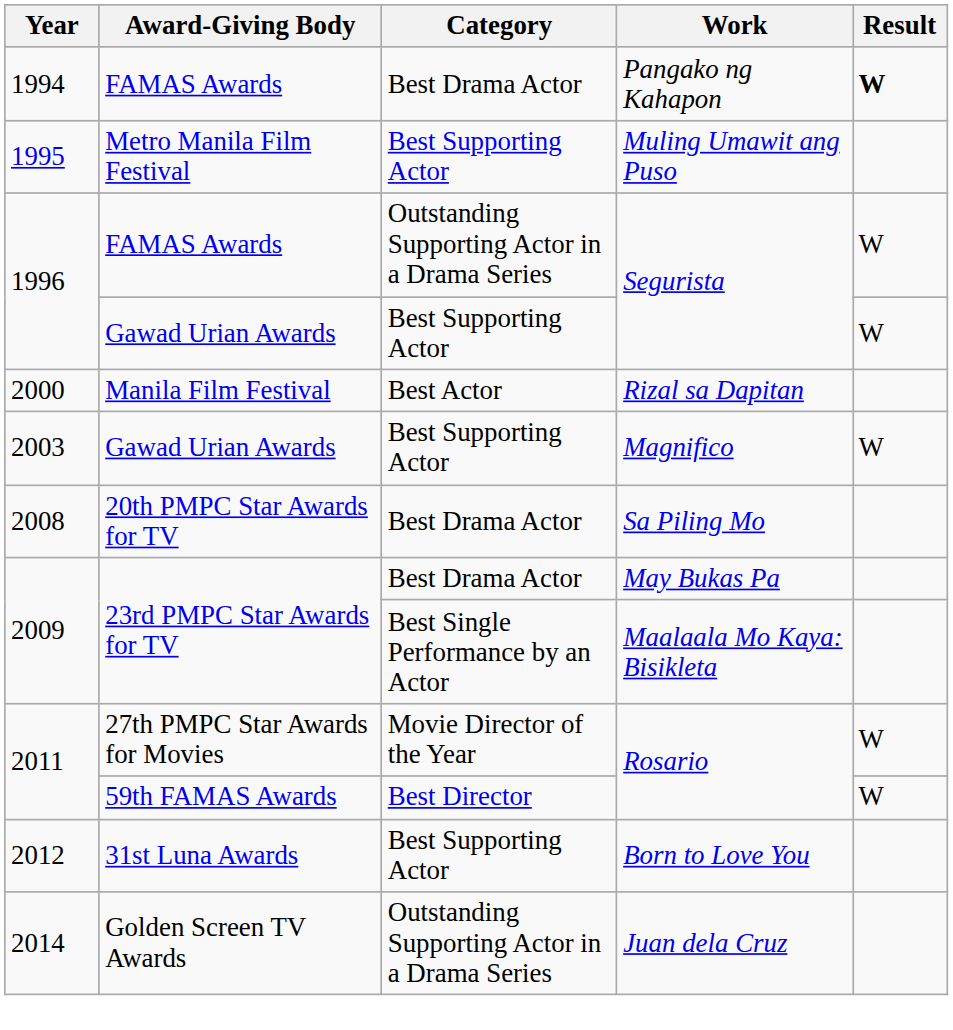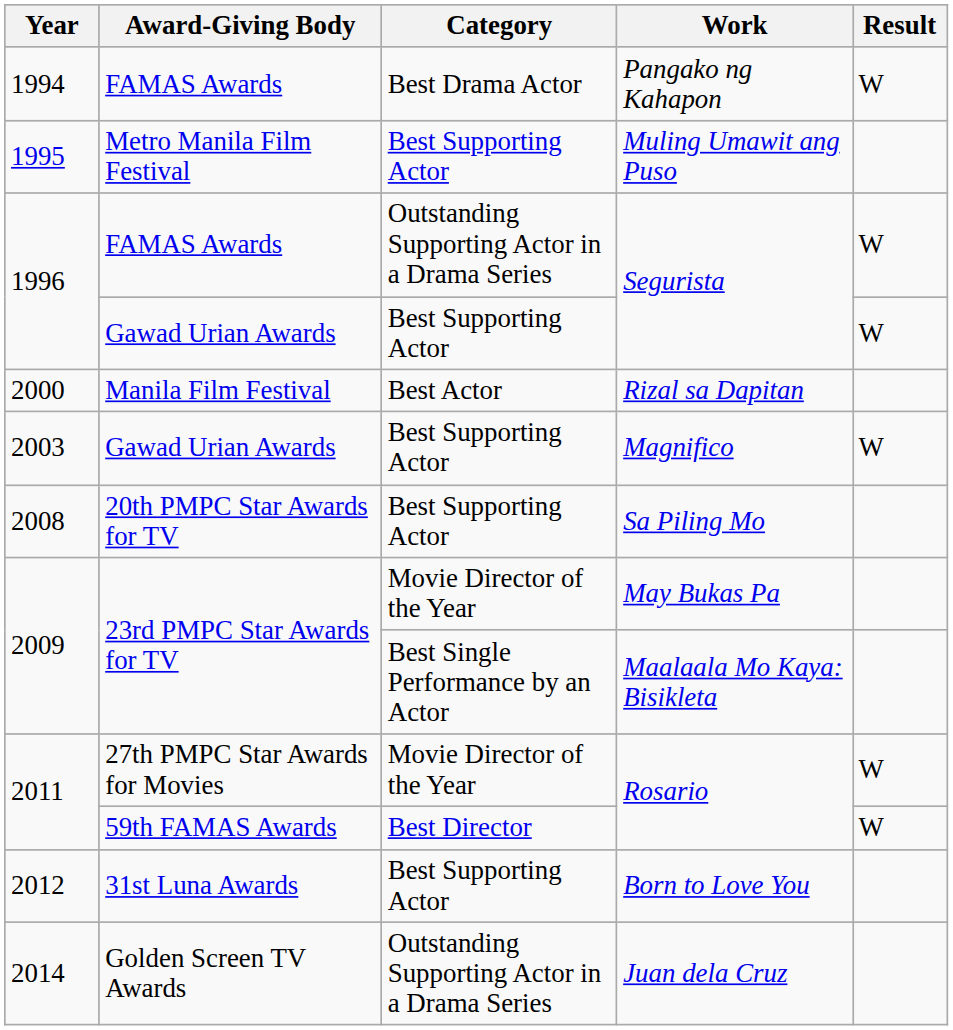 <table width="90%" class="wikitable sortable">
 <tr>
 <th width="10%">Year</th>
 <th width="30%">Award-Giving Body</th>
 <th width="25%">Category</th>
 <th width="25%">Work</th>
 <th width="10%">Result</th>
 </tr>
 <tr>
 <td>1994</td>
 <td><a href='#'>FAMAS Awards</a></td>
 <td>Best Drama Actor</td>
 <td><em>Pangako ng Kahapon</em></td>
-<td><strong>W</strong></td>
+<td>W</td>
 </tr>
 <tr>
 <td rowspan="1" align="left"><a href='#'>1995</a></td>
 <td rowspan="1" align="left"><a href='#'>Metro Manila Film Festival</a></td>
 <td align="left"><a href='#'>Best Supporting Actor</a></td>
 <td align="left"><em><a href='#'>Muling Umawit ang Puso</a></em></td>
 <td></td>
 </tr>
 <tr>
 <td rowspan="2">1996</td>
 <td><a href='#'>FAMAS Awards</a></td>
 <td>Outstanding Supporting Actor in a Drama Series</td>
 <td rowspan="2"><a href='#'><em>Segurista</em></a></td>
 <td>W</td>
 </tr>
 <tr>
 <td><a href='#'>Gawad Urian Awards</a></td>
 <td>Best Supporting Actor</td>
 <td>W</td>
 </tr>
 <tr>
 <td>2000</td>
 <td><a href='#'>Manila Film Festival</a></td>
 <td>Best Actor</td>
 <td><em><a href='#'>Rizal sa Dapitan</a></em></td>
 <td></td>
 </tr>
 <tr>
 <td>2003</td>
 <td><a href='#'>Gawad Urian Awards</a></td>
 <td>Best Supporting Actor</td>
 <td><em><a href='#'>Magnifico</a></em></td>
 <td>W</td>
 </tr>
 <tr>
 <td>2008</td>
 <td><a href='#'>20th PMPC Star Awards for TV</a></td>
-<td>Best Drama Actor</td>
+<td>Best Supporting Actor</td>
 <td><em><a href='#'>Sa Piling Mo</a></em></td>
 <td></td>
 </tr>
 <tr>
 <td rowspan=2>2009</td>
 <td rowspan=2><a href='#'>23rd PMPC Star Awards for TV</a></td>
-<td>Best Drama Actor</td>
+<td>Movie Director of the Year</td>
 <td><em><a href='#'>May Bukas Pa</a></em></td>
 <td></td>
 </tr>
 <tr>
 <td>Best Single Performance by an Actor</td>
 <td><em><a href='#'>Maalaala Mo Kaya: Bisikleta</a></em></td>
 <td></td>
 </tr>
 <tr>
 <td rowspan="2">2011</td>
 <td>27th PMPC Star Awards for Movies</td>
 <td>Movie Director of the Year</td>
 <td rowspan="2"><a href='#'><em>Rosario</em></a></td>
 <td>W</td>
 </tr>
 <tr>
 <td><a href='#'>59th FAMAS Awards</a></td>
 <td><a href='#'>Best Director</a></td>
 <td>W</td>
 </tr>
 <tr>
 <td>2012</td>
 <td><a href='#'>31st Luna Awards</a></td>
 <td>Best Supporting Actor</td>
 <td><em><a href='#'>Born to Love You</a></em></td>
 <td></td>
 </tr>
 <tr>
 <td>2014</td>
 <td>Golden Screen TV Awards</td>
 <td>Outstanding Supporting Actor in a Drama Series</td>
 <td><em><a href='#'>Juan dela Cruz</a></em></td>
 <td></td>
 </tr>
 </table>
